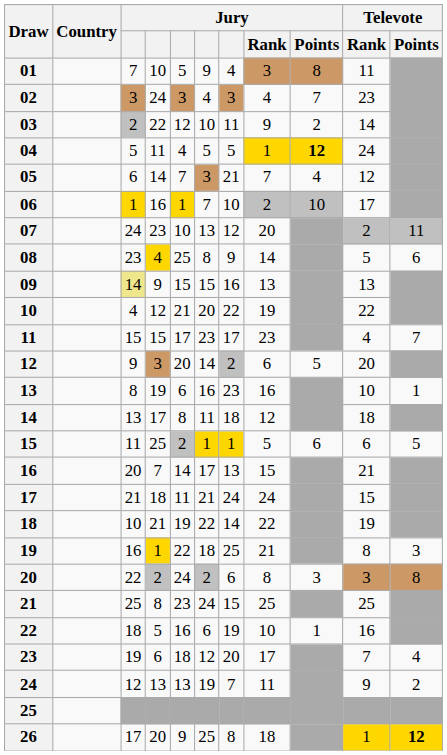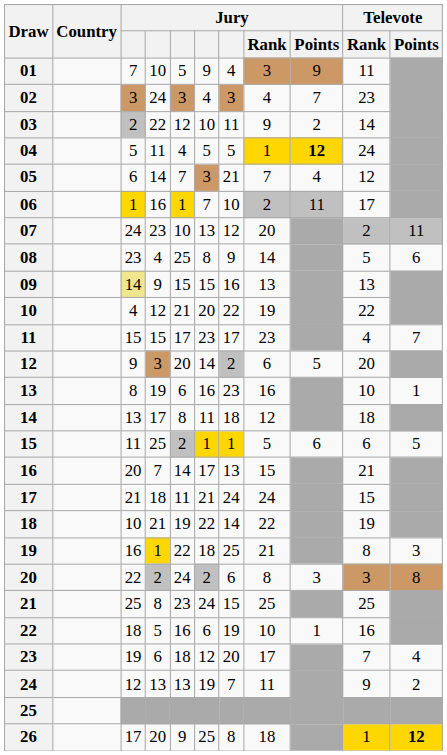 <table class="sortable wikitable collapsible plainrowheaders" style="text-align:center;">
 <tr>
 </tr>
 <tr>
 <th scope="col" rowspan="2">Draw</th>
 <th scope="col" rowspan="2">Country</th>
 <th scope="col" colspan="7">Jury</th>
 <th scope="col" colspan="2">Televote</th>
 </tr>
 <tr>
 <th scope="col"><small></small></th>
 <th scope="col"><small></small></th>
 <th scope="col"><small></small></th>
 <th scope="col"><small></small></th>
 <th scope="col"><small></small></th>
 <th scope="col">Rank</th>
 <th scope="col">Points</th>
 <th scope="col">Rank</th>
 <th scope="col">Points</th>
 </tr>
 <tr>
 <th scope="row" style="text-align:center;">01</th>
 <td style="text-align:left;"></td>
 <td>7</td>
 <td>10</td>
 <td>5</td>
 <td>9</td>
 <td>4</td>
 <td style="background:#CC9966;">3</td>
-<td style="background:#CC9966;">8</td>
+<td style="background:#CC9966;">9</td>
 <td>11</td>
 <td style="background:#AAAAAA;"></td>
 </tr>
 <tr>
 <th scope="row" style="text-align:center;">02</th>
 <td style="text-align:left;"></td>
 <td style="background:#CC9966;">3</td>
 <td>24</td>
 <td style="background:#CC9966;">3</td>
 <td>4</td>
 <td style="background:#CC9966;">3</td>
 <td>4</td>
 <td>7</td>
 <td>23</td>
 <td style="background:#AAAAAA;"></td>
 </tr>
 <tr>
 <th scope="row" style="text-align:center;">03</th>
 <td style="text-align:left;"></td>
 <td style="background:silver;">2</td>
 <td>22</td>
 <td>12</td>
 <td>10</td>
 <td>11</td>
 <td>9</td>
 <td>2</td>
 <td>14</td>
 <td style="background:#AAAAAA;"></td>
 </tr>
 <tr>
 <th scope="row" style="text-align:center;">04</th>
 <td style="text-align:left;"></td>
 <td>5</td>
 <td>11</td>
 <td>4</td>
 <td>5</td>
 <td>5</td>
 <td style="background:gold;">1</td>
 <td style="background:gold;"><strong>12</strong></td>
 <td>24</td>
 <td style="background:#AAAAAA;"></td>
 </tr>
 <tr>
 <th scope="row" style="text-align:center;">05</th>
 <td style="text-align:left;"></td>
 <td>6</td>
 <td>14</td>
 <td>7</td>
 <td style="background:#CC9966;">3</td>
 <td>21</td>
 <td>7</td>
 <td>4</td>
 <td>12</td>
 <td style="background:#AAAAAA;"></td>
 </tr>
 <tr>
 <th scope="row" style="text-align:center;">06</th>
 <td style="text-align:left;"></td>
 <td style="background:gold;">1</td>
 <td>16</td>
 <td style="background:gold;">1</td>
 <td>7</td>
 <td>10</td>
 <td style="background:silver;">2</td>
-<td style="background:silver;">10</td>
+<td style="background:silver;">11</td>
 <td>17</td>
 <td style="background:#AAAAAA;"></td>
 </tr>
 <tr>
 <th scope="row" style="text-align:center;">07</th>
 <td style="text-align:left;"></td>
 <td>24</td>
 <td>23</td>
 <td>10</td>
 <td>13</td>
 <td>12</td>
 <td>20</td>
 <td style="background:#AAAAAA;"></td>
 <td style="background:silver;">2</td>
 <td style="background:silver;">11</td>
 </tr>
 <tr>
 <th scope="row" style="text-align:center;">08</th>
 <td style="text-align:left;"></td>
 <td>23</td>
-<td style="background: gold;">4</td>
+<td>4</td>
 <td>25</td>
 <td>8</td>
 <td>9</td>
 <td>14</td>
 <td style="background:#AAAAAA;"></td>
 <td>5</td>
 <td>6</td>
 </tr>
 <tr>
 <th scope="row" style="text-align:center;">09</th>
 <td style="text-align:left;"></td>
 <td style="background: khaki;">14</td>
 <td>9</td>
 <td>15</td>
 <td>15</td>
 <td>16</td>
 <td>13</td>
 <td style="background:#AAAAAA;"></td>
 <td>13</td>
 <td style="background:#AAAAAA;"></td>
 </tr>
 <tr>
 <th scope="row" style="text-align:center;">10</th>
 <td style="text-align:left;"></td>
 <td>4</td>
 <td>12</td>
 <td>21</td>
 <td>20</td>
 <td>22</td>
 <td>19</td>
 <td style="background:#AAAAAA;"></td>
 <td>22</td>
 <td style="background:#AAAAAA;"></td>
 </tr>
 <tr>
 <th scope="row" style="text-align:center;">11</th>
 <td style="text-align:left;"></td>
 <td>15</td>
 <td>15</td>
 <td>17</td>
 <td>23</td>
 <td>17</td>
 <td>23</td>
 <td style="background:#AAAAAA;"></td>
 <td>4</td>
 <td>7</td>
 </tr>
 <tr>
 <th scope="row" style="text-align:center;">12</th>
 <td style="text-align:left;"></td>
 <td>9</td>
 <td style="background:#CC9966;">3</td>
 <td>20</td>
 <td>14</td>
 <td style="background:silver;">2</td>
 <td>6</td>
 <td>5</td>
 <td>20</td>
 <td style="background:#AAAAAA;"></td>
 </tr>
 <tr>
 <th scope="row" style="text-align:center;">13</th>
 <td style="text-align:left;"></td>
 <td>8</td>
 <td>19</td>
 <td>6</td>
 <td>16</td>
 <td>23</td>
 <td>16</td>
 <td style="background:#AAAAAA;"></td>
 <td>10</td>
 <td>1</td>
 </tr>
 <tr>
 <th scope="row" style="text-align:center;">14</th>
 <td style="text-align:left;"></td>
 <td>13</td>
 <td>17</td>
 <td>8</td>
 <td>11</td>
 <td>18</td>
 <td>12</td>
 <td style="background:#AAAAAA;"></td>
 <td>18</td>
 <td style="background:#AAAAAA;"></td>
 </tr>
 <tr>
 <th scope="row" style="text-align:center;">15</th>
 <td style="text-align:left;"></td>
 <td>11</td>
 <td>25</td>
 <td style="background:silver;">2</td>
 <td style="background:gold;">1</td>
 <td style="background:gold;">1</td>
 <td>5</td>
 <td>6</td>
 <td>6</td>
 <td>5</td>
 </tr>
 <tr>
 <th scope="row" style="text-align:center;">16</th>
 <td style="text-align:left;"></td>
 <td>20</td>
 <td>7</td>
 <td>14</td>
 <td>17</td>
 <td>13</td>
 <td>15</td>
 <td style="background:#AAAAAA;"></td>
 <td>21</td>
 <td style="background:#AAAAAA;"></td>
 </tr>
 <tr>
 <th scope="row" style="text-align:center;">17</th>
 <td style="text-align:left;"></td>
 <td>21</td>
 <td>18</td>
 <td>11</td>
 <td>21</td>
 <td>24</td>
 <td>24</td>
 <td style="background:#AAAAAA;"></td>
 <td>15</td>
 <td style="background:#AAAAAA;"></td>
 </tr>
 <tr>
 <th scope="row" style="text-align:center;">18</th>
 <td style="text-align:left;"></td>
 <td>10</td>
 <td>21</td>
 <td>19</td>
 <td>22</td>
 <td>14</td>
 <td>22</td>
 <td style="background:#AAAAAA;"></td>
 <td>19</td>
 <td style="background:#AAAAAA;"></td>
 </tr>
 <tr>
 <th scope="row" style="text-align:center;">19</th>
 <td style="text-align:left;"></td>
 <td>16</td>
 <td style="background:gold;">1</td>
 <td>22</td>
 <td>18</td>
 <td>25</td>
 <td>21</td>
 <td style="background:#AAAAAA;"></td>
 <td>8</td>
 <td>3</td>
 </tr>
 <tr>
 <th scope="row" style="text-align:center;">20</th>
 <td style="text-align:left;"></td>
 <td>22</td>
 <td style="background:silver;">2</td>
 <td>24</td>
 <td style="background:silver;">2</td>
 <td>6</td>
 <td>8</td>
 <td>3</td>
 <td style="background:#CC9966;">3</td>
 <td style="background:#CC9966;">8</td>
 </tr>
 <tr>
 <th scope="row" style="text-align:center;">21</th>
 <td style="text-align:left;"></td>
 <td>25</td>
 <td>8</td>
 <td>23</td>
 <td>24</td>
 <td>15</td>
 <td>25</td>
 <td style="background:#AAAAAA;"></td>
 <td>25</td>
 <td style="background:#AAAAAA;"></td>
 </tr>
 <tr>
 <th scope="row" style="text-align:center;">22</th>
 <td style="text-align:left;"></td>
 <td>18</td>
 <td>5</td>
 <td>16</td>
 <td>6</td>
 <td>19</td>
 <td>10</td>
 <td>1</td>
 <td>16</td>
 <td style="background:#AAAAAA;"></td>
 </tr>
 <tr>
 <th scope="row" style="text-align:center;">23</th>
 <td style="text-align:left;"></td>
 <td>19</td>
 <td>6</td>
 <td>18</td>
 <td>12</td>
 <td>20</td>
 <td>17</td>
 <td style="background:#AAAAAA;"></td>
 <td>7</td>
 <td>4</td>
 </tr>
 <tr>
 <th scope="row" style="text-align:center;">24</th>
 <td style="text-align:left;"></td>
 <td>12</td>
 <td>13</td>
 <td>13</td>
 <td>19</td>
 <td>7</td>
 <td>11</td>
 <td style="background:#AAAAAA;"></td>
 <td>9</td>
 <td>2</td>
 </tr>
 <tr class="sortbottom">
 <th scope="row" style="text-align:center;">25</th>
 <td style="text-align:left;"></td>
 <td style="background:#AAAAAA;"></td>
 <td style="background:#AAAAAA;"></td>
 <td style="background:#AAAAAA;"></td>
 <td style="background:#AAAAAA;"></td>
 <td style="background:#AAAAAA;"></td>
 <td style="background:#AAAAAA;"></td>
 <td style="background:#AAAAAA;"></td>
 <td style="background:#AAAAAA;"></td>
 <td style="background:#AAAAAA;"></td>
 </tr>
 <tr>
 <th scope="row" style="text-align:center;">26</th>
 <td style="text-align:left;"></td>
 <td>17</td>
 <td>20</td>
 <td>9</td>
 <td>25</td>
 <td>8</td>
 <td>18</td>
 <td style="background:#AAAAAA;"></td>
 <td style="background:gold;">1</td>
 <td style="background:gold;"><strong>12</strong></td>
 </tr>
 </table>
